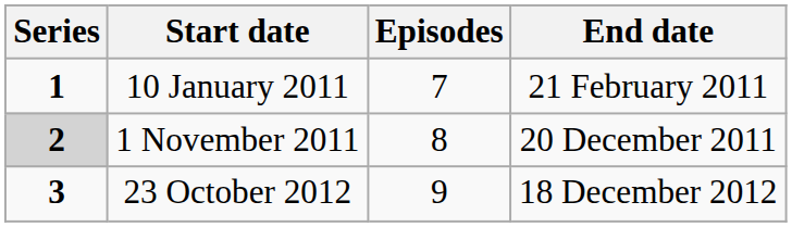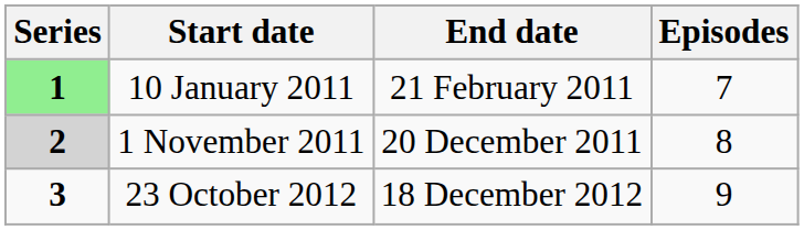 <table class="wikitable" style="text-align:center;">
 <tr>
 <th>Series</th>
 <th>Start date</th>
+<th>End date</th>
 <th>Episodes</th>
-<th>End date</th>
 </tr>
 <tr>
-<td><strong>1</strong></td>
+<td style="background: lightgreen;"><strong>1</strong></td>
 <td>10 January 2011</td>
+<td>21 February 2011</td>
 <td>7</td>
-<td>21 February 2011</td>
 </tr>
 <tr>
 <td style="background: lightgrey;"><strong>2</strong></td>
 <td>1 November 2011</td>
+<td>20 December 2011</td>
 <td>8</td>
-<td>20 December 2011</td>
 </tr>
 <tr>
 <td><strong>3</strong></td>
 <td>23 October 2012</td>
+<td>18 December 2012</td>
 <td>9</td>
-<td>18 December 2012</td>
 </tr>
 </table>
